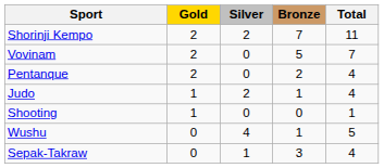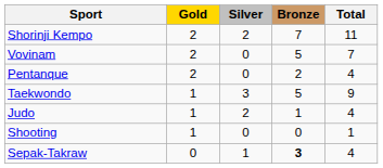 <table class="wikitable" style="text-align:center;">
 <tr>
 <th width=200>Sport</th>
 <td bgcolor=gold width=60><strong>Gold</strong></td>
 <td bgcolor=silver width=60><strong>Silver</strong></td>
 <td bgcolor=#cc9966 width=60><strong>Bronze</strong></td>
 <th width=60>Total</th>
 </tr>
 <tr>
 <td align=left><a href='#'>Shorinji Kempo</a></td>
 <td>2</td>
 <td>2</td>
 <td>7</td>
 <td>11</td>
 </tr>
 <tr>
 <td align=left><a href='#'>Vovinam</a></td>
 <td>2</td>
 <td>0</td>
 <td>5</td>
 <td>7</td>
 </tr>
 <tr>
 <td align=left><a href='#'>Pentanque</a></td>
 <td>2</td>
 <td>0</td>
 <td>2</td>
 <td>4</td>
 </tr>
 <tr>
+<td align=left><a href='#'>Taekwondo</a></td>
+<td>1</td>
+<td>3</td>
+<td>5</td>
+<td>9</td>
+</tr>
+<tr>
 <td align=left><a href='#'>Judo</a></td>
 <td>1</td>
 <td>2</td>
 <td>1</td>
 <td>4</td>
 </tr>
 <tr>
 <td align=left><a href='#'>Shooting</a></td>
 <td>1</td>
 <td>0</td>
 <td>0</td>
 <td>1</td>
 </tr>
 <tr>
-<td align=left><a href='#'>Wushu</a></td>
-<td>0</td>
-<td>4</td>
-<td>1</td>
-<td>5</td>
-</tr>
-<tr>
 <td align=left><a href='#'>Sepak-Takraw</a></td>
 <td>0</td>
 <td>1</td>
-<td>3</td>
+<td><strong>3</strong></td>
 <td>4</td>
 </tr>
 </table>
